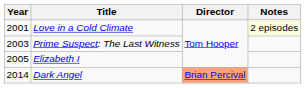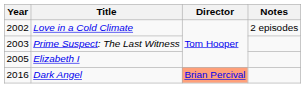 <table class="wikitable">
 <tr>
 <th>Year</th>
 <th>Title</th>
 <th>Director</th>
 <th>Notes</th>
 </tr>
 <tr>
-<td>2001</td>
+<td>2002</td>
 <td><em><a href='#'>Love in a Cold Climate</a></em></td>
 <td rowspan=3><a href='#'>Tom Hooper</a></td>
-<td style="background: lightyellow;">2 episodes</td>
+<td>2 episodes</td>
 </tr>
 <tr>
 <td>2003</td>
 <td><em><a href='#'>Prime Suspect</a>: The Last Witness</em></td>
 <td></td>
 </tr>
 <tr>
 <td>2005</td>
 <td><em><a href='#'>Elizabeth I</a></em></td>
 <td></td>
 </tr>
 <tr>
-<td>2014</td>
+<td>2016</td>
 <td><em><a href='#'>Dark Angel</a></em></td>
 <td style="background: lightsalmon;"><a href='#'>Brian Percival</a></td>
 <td></td>
 </tr>
 </table>
